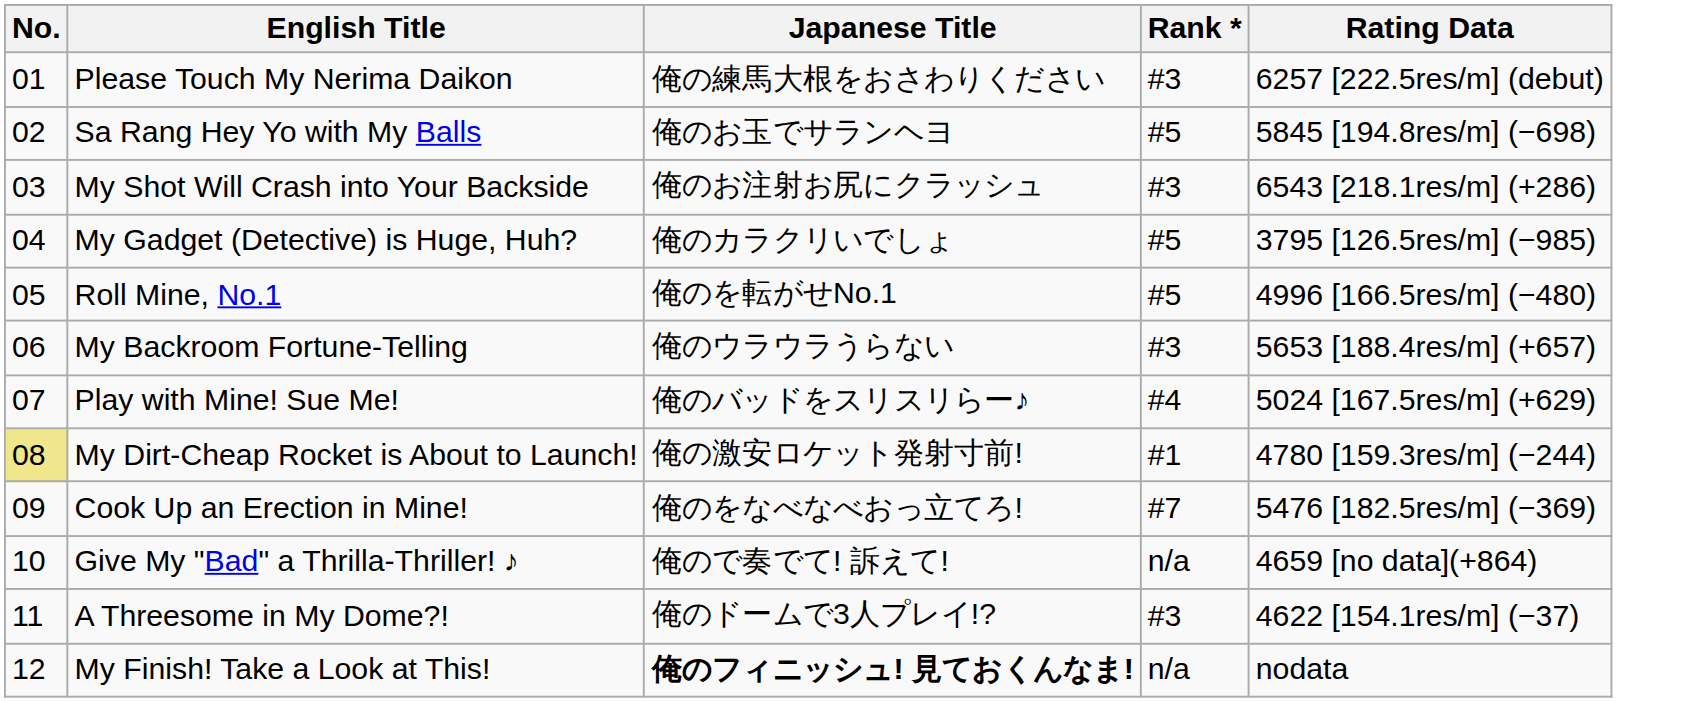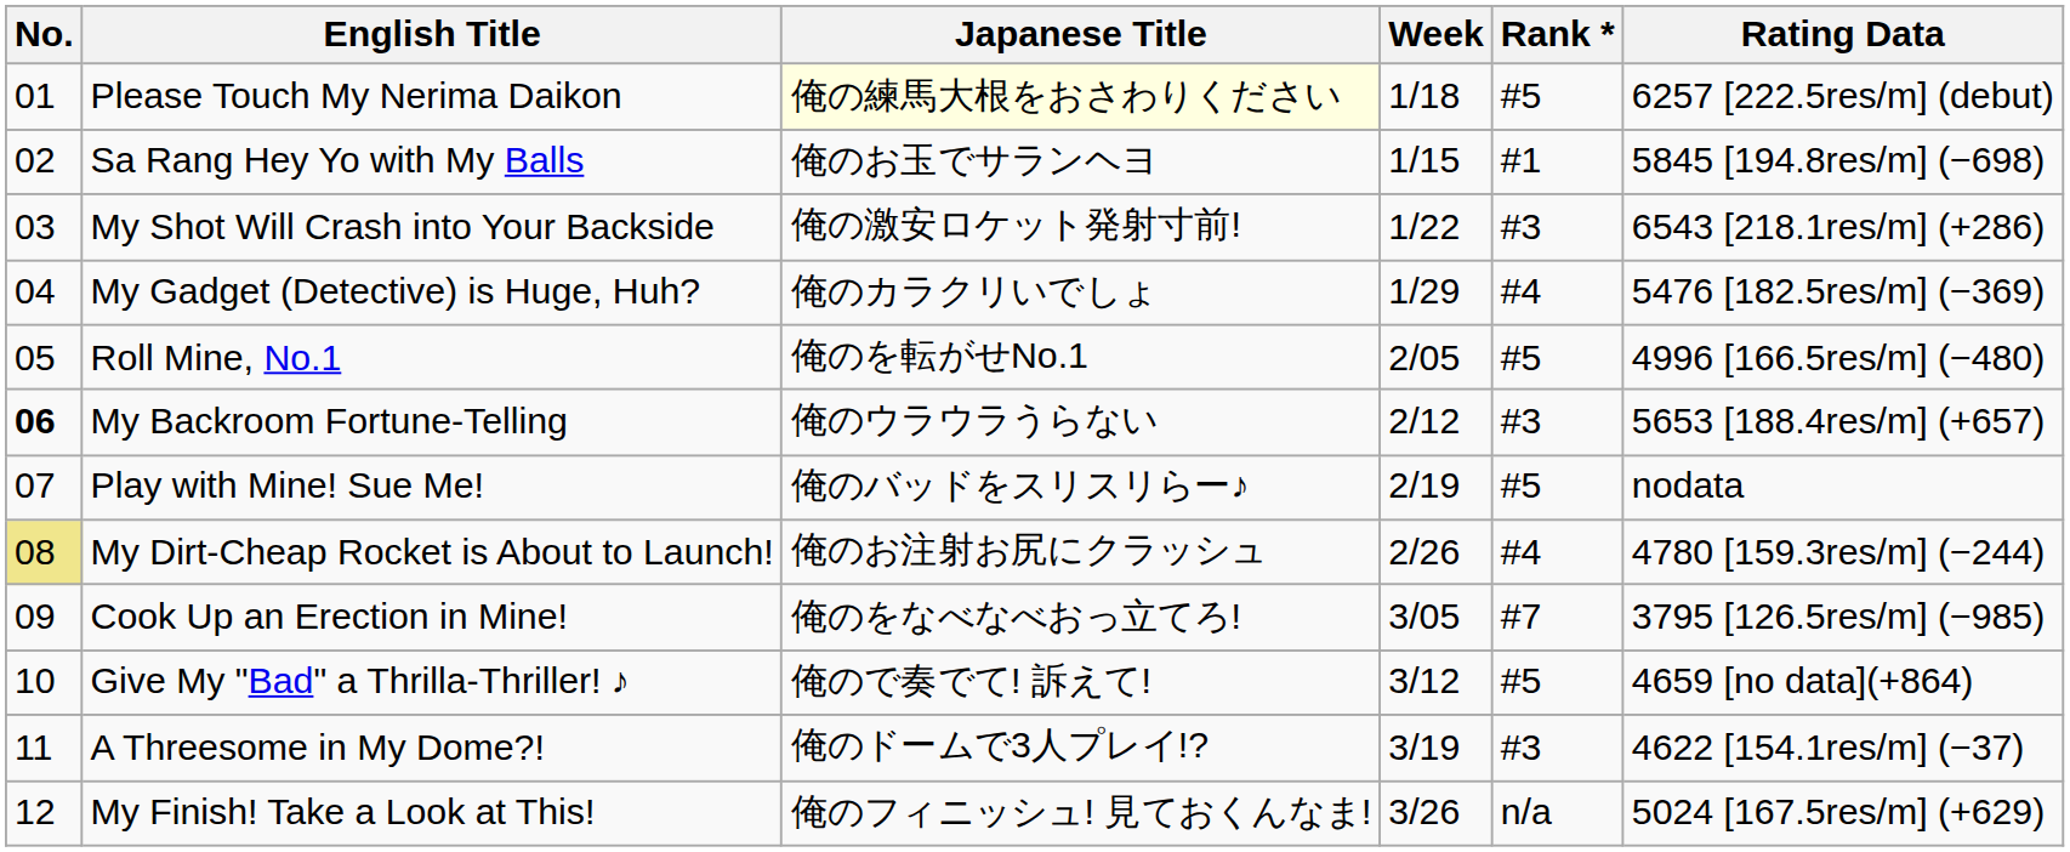 <table class="wikitable" style="vertical-align:top;">
 <tr>
 <th>No.</th>
 <th>English Title</th>
 <th>Japanese Title</th>
+<th>Week</th>
 <th>Rank *</th>
 <th>Rating Data</th>
 </tr>
 <tr>
 <td>01</td>
 <td>Please Touch My Nerima Daikon</td>
-<td>俺の練馬大根をおさわりください</td>
-<td>#3</td>
+<td style="background: lightyellow;">俺の練馬大根をおさわりください</td>
+<td>1/18</td>
+<td>#5</td>
 <td>6257 [222.5res/m] (debut)</td>
 </tr>
 <tr>
 <td>02</td>
 <td>Sa Rang Hey Yo with My <a href='#'>Balls</a></td>
 <td>俺のお玉でサランヘヨ</td>
-<td>#5</td>
+<td>1/15</td>
+<td>#1</td>
 <td>5845 [194.8res/m] (−698)</td>
 </tr>
 <tr>
 <td>03</td>
 <td>My Shot Will Crash into Your Backside</td>
-<td>俺のお注射お尻にクラッシュ</td>
+<td>俺の激安ロケット発射寸前!</td>
+<td>1/22</td>
 <td>#3</td>
 <td>6543 [218.1res/m] (+286)</td>
 </tr>
 <tr>
 <td>04</td>
 <td>My Gadget (Detective) is Huge, Huh?</td>
 <td>俺のカラクリいでしょ</td>
-<td>#5</td>
-<td>3795 [126.5res/m] (−985)</td>
+<td>1/29</td>
+<td>#4</td>
+<td>5476 [182.5res/m] (−369)</td>
 </tr>
 <tr>
 <td>05</td>
 <td>Roll Mine, <a href='#'>No.1</a></td>
 <td>俺のを転がせNo.1</td>
+<td>2/05</td>
 <td>#5</td>
 <td>4996 [166.5res/m] (−480)</td>
 </tr>
 <tr>
-<td>06</td>
+<td><strong>06</strong></td>
 <td>My Backroom Fortune-Telling</td>
 <td>俺のウラウラうらない</td>
+<td>2/12</td>
 <td>#3</td>
 <td>5653 [188.4res/m] (+657)</td>
 </tr>
 <tr>
 <td>07</td>
 <td>Play with Mine! Sue Me!</td>
 <td>俺のバッドをスリスリらー♪</td>
-<td>#4</td>
-<td>5024 [167.5res/m] (+629)</td>
+<td>2/19</td>
+<td>#5</td>
+<td>nodata</td>
 </tr>
 <tr>
 <td style="background: khaki;">08</td>
 <td>My Dirt-Cheap Rocket is About to Launch!</td>
-<td>俺の激安ロケット発射寸前!</td>
-<td>#1</td>
+<td>俺のお注射お尻にクラッシュ</td>
+<td>2/26</td>
+<td>#4</td>
 <td>4780 [159.3res/m] (−244)</td>
 </tr>
 <tr>
 <td>09</td>
 <td>Cook Up an Erection in Mine!</td>
 <td>俺のをなべなべおっ立てろ!</td>
+<td>3/05</td>
 <td>#7</td>
-<td>5476 [182.5res/m] (−369)</td>
+<td>3795 [126.5res/m] (−985)</td>
 </tr>
 <tr>
 <td>10</td>
 <td>Give My "<a href='#'>Bad</a>" a Thrilla-Thriller! ♪</td>
 <td>俺ので奏でて! 訴えて!</td>
-<td>n/a</td>
+<td>3/12</td>
+<td>#5</td>
 <td>4659 [no data](+864)</td>
 </tr>
 <tr>
 <td>11</td>
 <td>A Threesome in My Dome?!</td>
 <td>俺のドームで3人プレイ!?</td>
+<td>3/19</td>
 <td>#3</td>
 <td>4622 [154.1res/m]	(−37)</td>
 </tr>
 <tr>
 <td>12</td>
 <td>My Finish! Take a Look at This!</td>
-<td><strong>俺のフィニッシュ! 見ておくんなま!</strong></td>
+<td>俺のフィニッシュ! 見ておくんなま!</td>
+<td>3/26</td>
 <td>n/a</td>
-<td>nodata</td>
+<td>5024 [167.5res/m] (+629)</td>
 </tr>
 </table>
